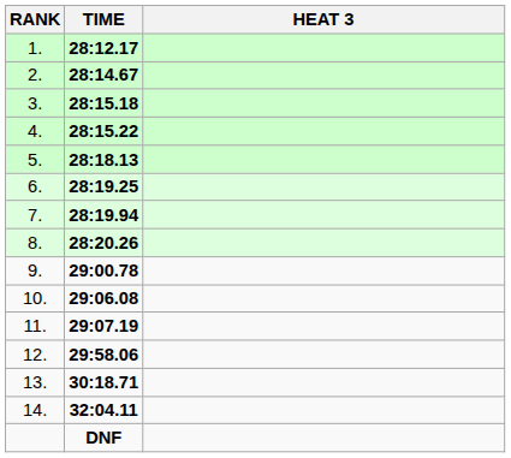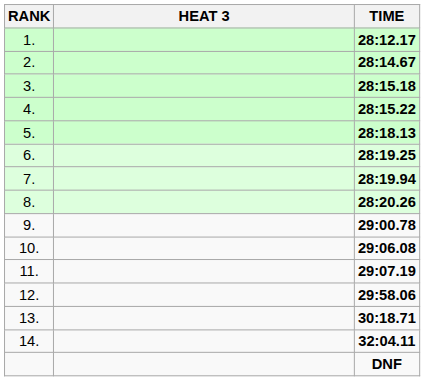 <table class="wikitable" style="border-collapse: collapse; font-size: 90%;">
 <tr>
 <th>RANK</th>
+<th align="left" style="width: 20em">HEAT 3</th>
 <th>TIME</th>
-<th align="left" style="width: 20em">HEAT 3</th>
 </tr>
 <tr style="background:#ccffcc;">
 <td align="center">1.</td>
+<td></td>
 <td align="center"><strong>28:12.17</strong></td>
-<td></td>
 </tr>
 <tr style="background:#ccffcc;">
 <td align="center">2.</td>
+<td></td>
 <td align="center"><strong>28:14.67</strong></td>
-<td></td>
 </tr>
 <tr style="background:#ccffcc;">
 <td align="center">3.</td>
+<td></td>
 <td align="center"><strong>28:15.18</strong></td>
-<td></td>
 </tr>
 <tr style="background:#ccffcc;">
 <td align="center">4.</td>
+<td></td>
 <td align="center"><strong>28:15.22</strong></td>
-<td></td>
 </tr>
 <tr style="background:#ccffcc;">
 <td align="center">5.</td>
+<td></td>
 <td align="center"><strong>28:18.13</strong></td>
-<td></td>
 </tr>
 <tr style="background:#ddffdd;">
 <td align="center">6.</td>
+<td></td>
 <td align="center"><strong>28:19.25</strong></td>
-<td></td>
 </tr>
 <tr style="background:#ddffdd;">
 <td align="center">7.</td>
+<td></td>
 <td align="center"><strong>28:19.94</strong></td>
-<td></td>
 </tr>
 <tr style="background:#ddffdd;">
 <td align="center">8.</td>
+<td></td>
 <td align="center"><strong>28:20.26</strong></td>
-<td></td>
 </tr>
 <tr>
 <td align="center">9.</td>
+<td></td>
 <td align="center"><strong>29:00.78</strong></td>
-<td></td>
 </tr>
 <tr>
 <td align="center">10.</td>
+<td></td>
 <td align="center"><strong>29:06.08</strong></td>
-<td></td>
 </tr>
 <tr>
 <td align="center">11.</td>
+<td></td>
 <td align="center"><strong>29:07.19</strong></td>
-<td></td>
 </tr>
 <tr>
 <td align="center">12.</td>
+<td></td>
 <td align="center"><strong>29:58.06</strong></td>
-<td></td>
 </tr>
 <tr>
 <td align="center">13.</td>
+<td></td>
 <td align="center"><strong>30:18.71</strong></td>
-<td></td>
 </tr>
 <tr>
 <td align="center">14.</td>
+<td></td>
 <td align="center"><strong>32:04.11</strong></td>
-<td></td>
 </tr>
 <tr>
 <td align="center"></td>
+<td></td>
 <td align="center"><strong>DNF</strong></td>
-<td></td>
 </tr>
 </table>
